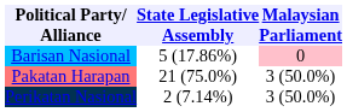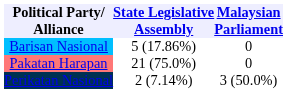 <table class="toccolours" cellpadding="0" cellspacing="0" style="float:left; margin-right:.8em; margin-top:.7em; font-size:90%;">
 <tr style="background:#EEF; vertical-align:top;">
 <th>Political Party/<br>Alliance</th>
 <th><a href='#'>State Legislative<br>Assembly</a></th>
 <th><a href='#'>Malaysian</a><br><a href='#'>Parliament</a></th>
 </tr>
 <tr style="text-align:center;">
 <td style="background:#00bfff;"><a href='#'>Barisan Nasional</a></td>
 <td>5 (17.86%)</td>
-<td style="background: pink;">0</td>
+<td>0</td>
 </tr>
 <tr style="text-align:center;">
 <td style="background:#f77;"><a href='#'>Pakatan Harapan</a></td>
 <td>21 (75.0%)</td>
-<td>3 (50.0%)</td>
+<td>0</td>
 </tr>
 <tr style="text-align:center;">
 <td style="background:#003152;"><a href='#'>Perikatan Nasional</a></td>
 <td>2 (7.14%)</td>
 <td>3 (50.0%)</td>
 </tr>
 </table>
